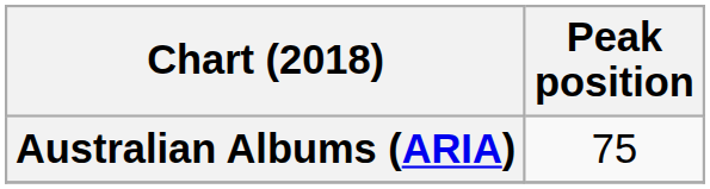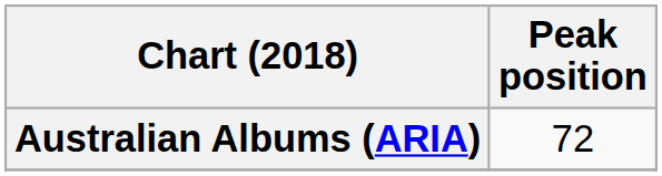 <table class="wikitable sortable plainrowheaders" style="text-align:center;">
 <tr>
 <th scope="col">Chart (2018)</th>
 <th scope="col">Peak<br>position</th>
 </tr>
 <tr>
 <th scope="row">Australian Albums (<a href='#'>ARIA</a>)</th>
-<td>75</td>
+<td>72</td>
 </tr>
 <tr>
 </tr>
 <tr>
 </tr>
 <tr>
 </tr>
 <tr>
 </tr>
 <tr>
 </tr>
 <tr>
 </tr>
 <tr>
 </tr>
 <tr>
 </tr>
 <tr>
 </tr>
 <tr>
 </tr>
 <tr>
 </tr>
 <tr>
 </tr>
 <tr>
 </tr>
 <tr>
 </tr>
 <tr>
 </tr>
 <tr>
 </tr>
 <tr>
 </tr>
 </table>
